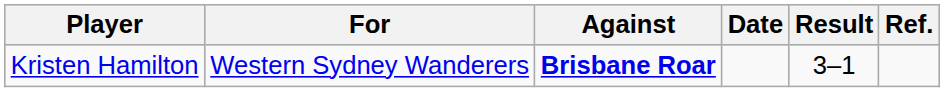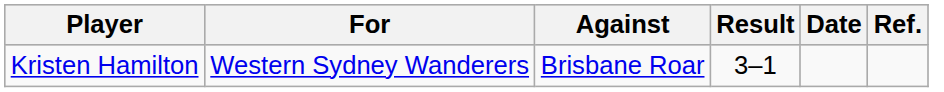 <table class="wikitable">
 <tr>
 <th>Player</th>
 <th>For</th>
 <th>Against</th>
+<th style="text-align:center">Result</th>
 <th>Date</th>
-<th style="text-align:center">Result</th>
 <th>Ref.</th>
 </tr>
 <tr>
 <td> <a href='#'>Kristen Hamilton</a></td>
 <td><a href='#'>Western Sydney Wanderers</a></td>
-<td><strong><a href='#'>Brisbane Roar</a></strong></td>
+<td><a href='#'>Brisbane Roar</a></td>
+<td style="text-align:center;">3–1</td>
 <td></td>
-<td style="text-align:center;">3–1</td>
 <td></td>
 </tr>
 </table>
